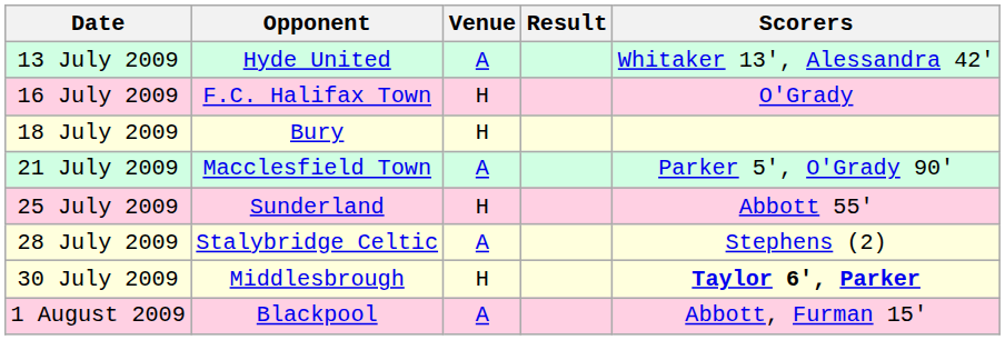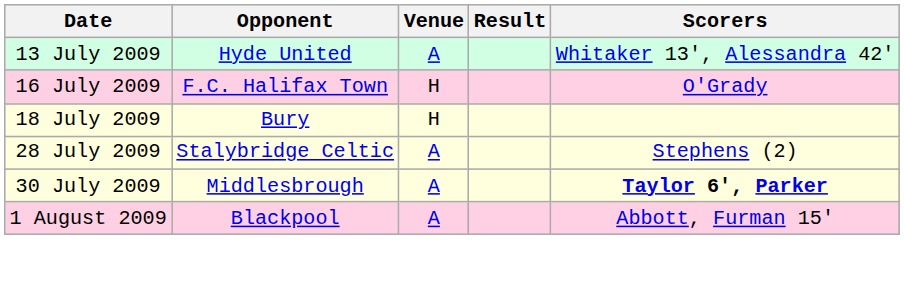 <table class="wikitable sortable" style="text-align:center">
 <tr>
 <th>Date</th>
 <th>Opponent</th>
 <th>Venue</th>
 <th>Result</th>
 <th class="unsortable">Scorers</th>
 </tr>
 <tr bgcolor="#d0ffe3">
 <td>13 July 2009</td>
 <td><a href='#'>Hyde United</a></td>
 <td><a href='#'>A</a></td>
 <td></td>
 <td><a href='#'>Whitaker</a> 13', <a href='#'>Alessandra</a> 42'</td>
 </tr>
 <tr bgcolor="#ffd0e3">
 <td>16 July 2009</td>
 <td><a href='#'>F.C. Halifax Town</a></td>
 <td>H</td>
 <td></td>
 <td><a href='#'>O'Grady</a></td>
 </tr>
 <tr bgcolor="#ffffdd">
 <td>18 July 2009</td>
 <td><a href='#'>Bury</a></td>
 <td>H</td>
 <td></td>
 <td></td>
 </tr>
-<tr bgcolor="#d0ffe3">
-<td>21 July 2009</td>
-<td><a href='#'>Macclesfield Town</a></td>
-<td><a href='#'>A</a></td>
-<td></td>
-<td><a href='#'>Parker</a> 5', <a href='#'>O'Grady</a> 90'</td>
-</tr>
-<tr bgcolor="#ffd0e3">
-<td>25 July 2009</td>
-<td><a href='#'>Sunderland</a></td>
-<td>H</td>
-<td></td>
-<td><a href='#'>Abbott</a> 55'</td>
-</tr>
 <tr bgcolor="#ffffdd">
 <td>28 July 2009</td>
 <td><a href='#'>Stalybridge Celtic</a></td>
 <td><a href='#'>A</a></td>
 <td></td>
 <td><a href='#'>Stephens</a> (2)</td>
 </tr>
 <tr bgcolor="#ffffdd">
 <td>30 July 2009</td>
 <td><a href='#'>Middlesbrough</a></td>
-<td>H</td>
+<td><a href='#'>A</a></td>
 <td></td>
 <td><strong><a href='#'>Taylor</a> 6', <a href='#'>Parker</a></strong></td>
 </tr>
 <tr bgcolor="#ffd0e3">
 <td>1 August 2009</td>
 <td><a href='#'>Blackpool</a></td>
 <td><a href='#'>A</a></td>
 <td></td>
 <td><a href='#'>Abbott</a>, <a href='#'>Furman</a> 15'</td>
 </tr>
 </table>
